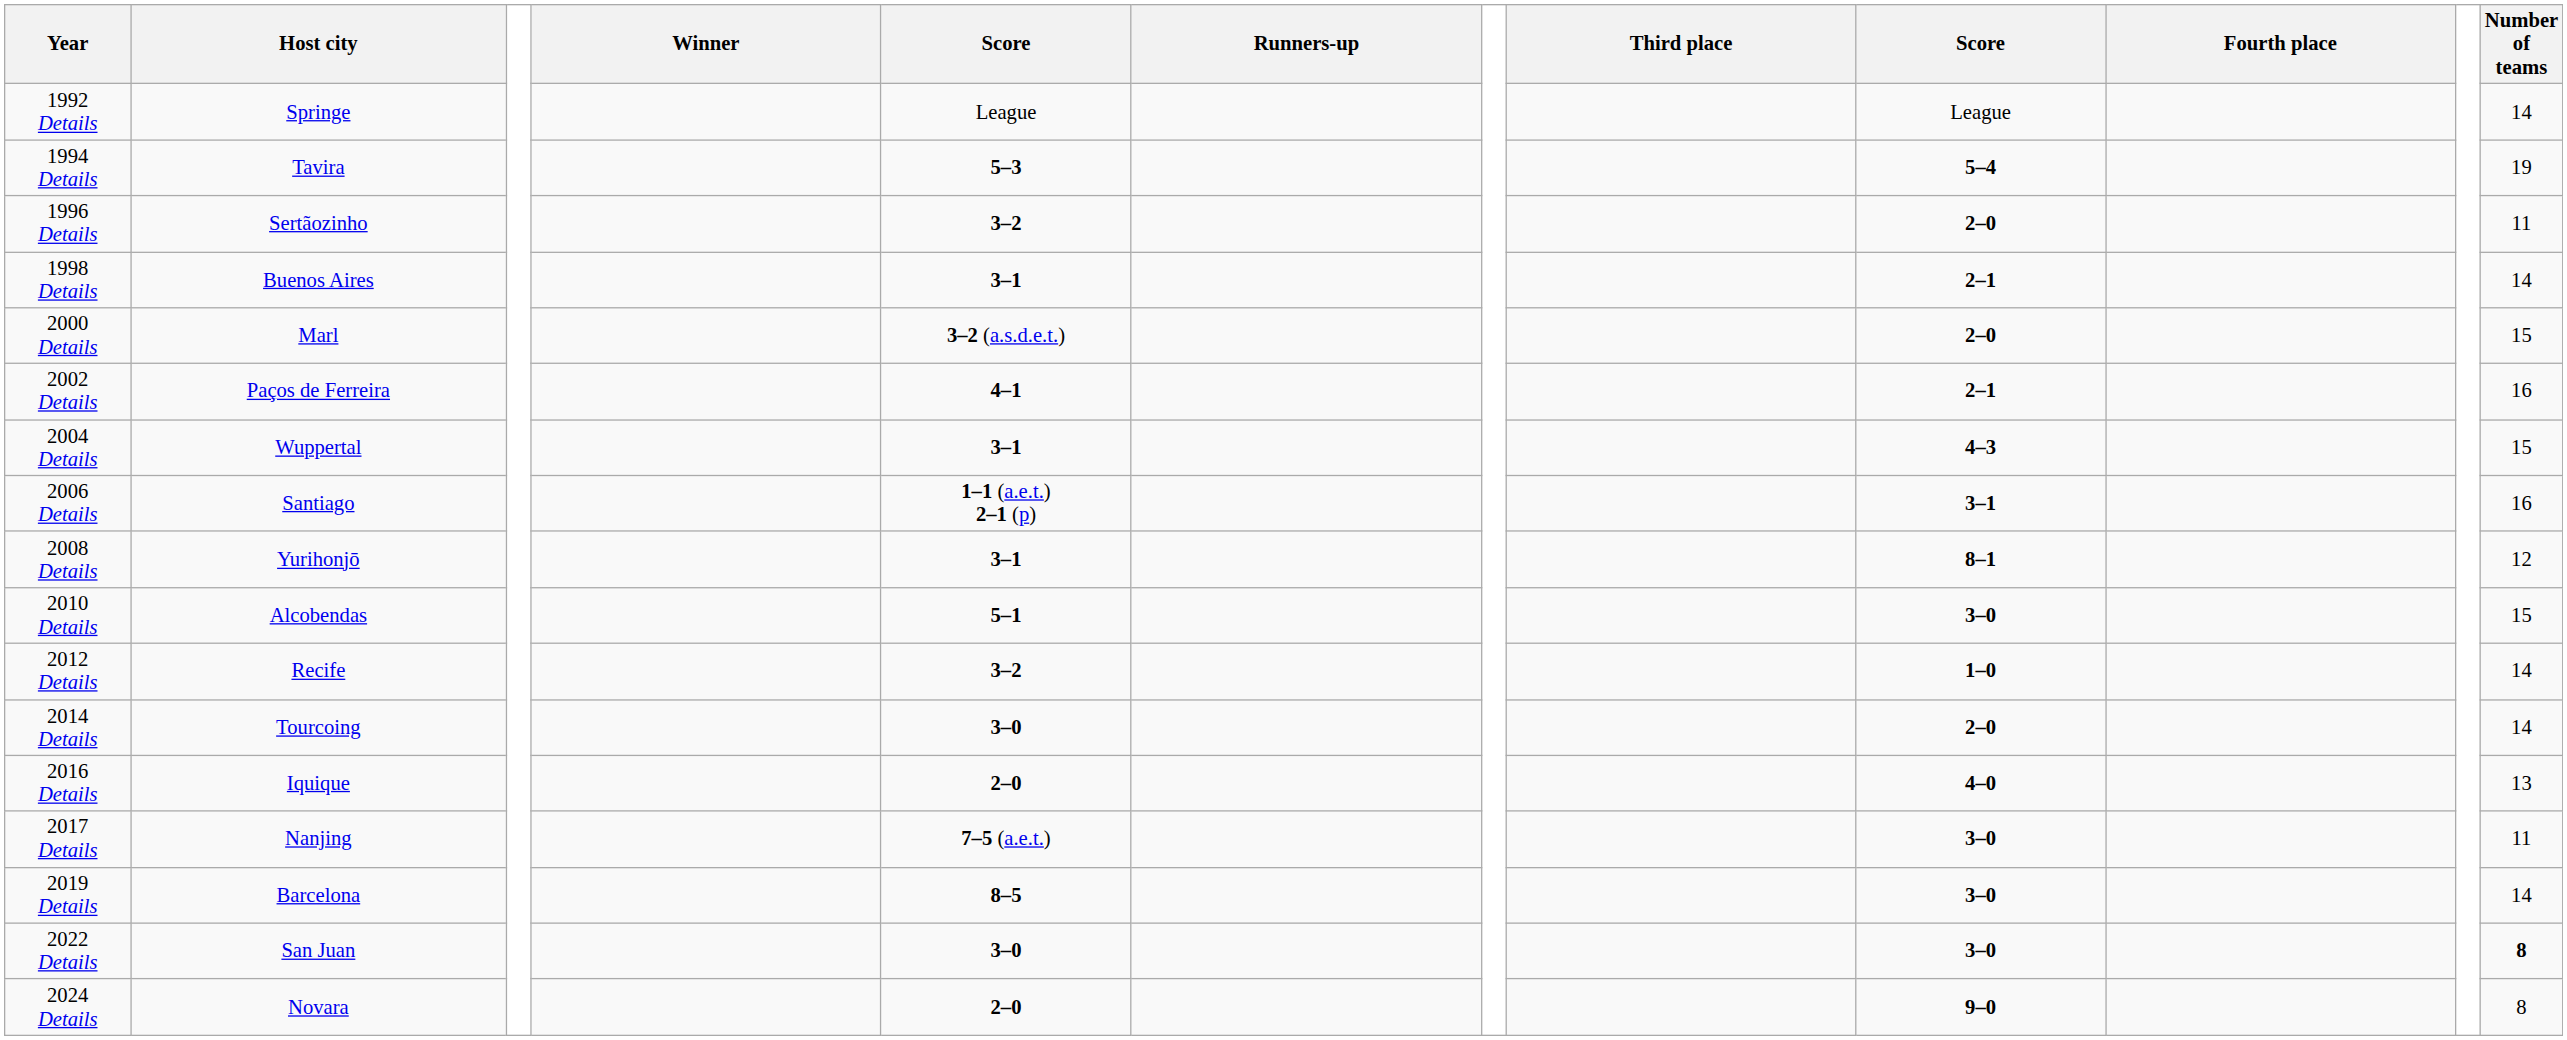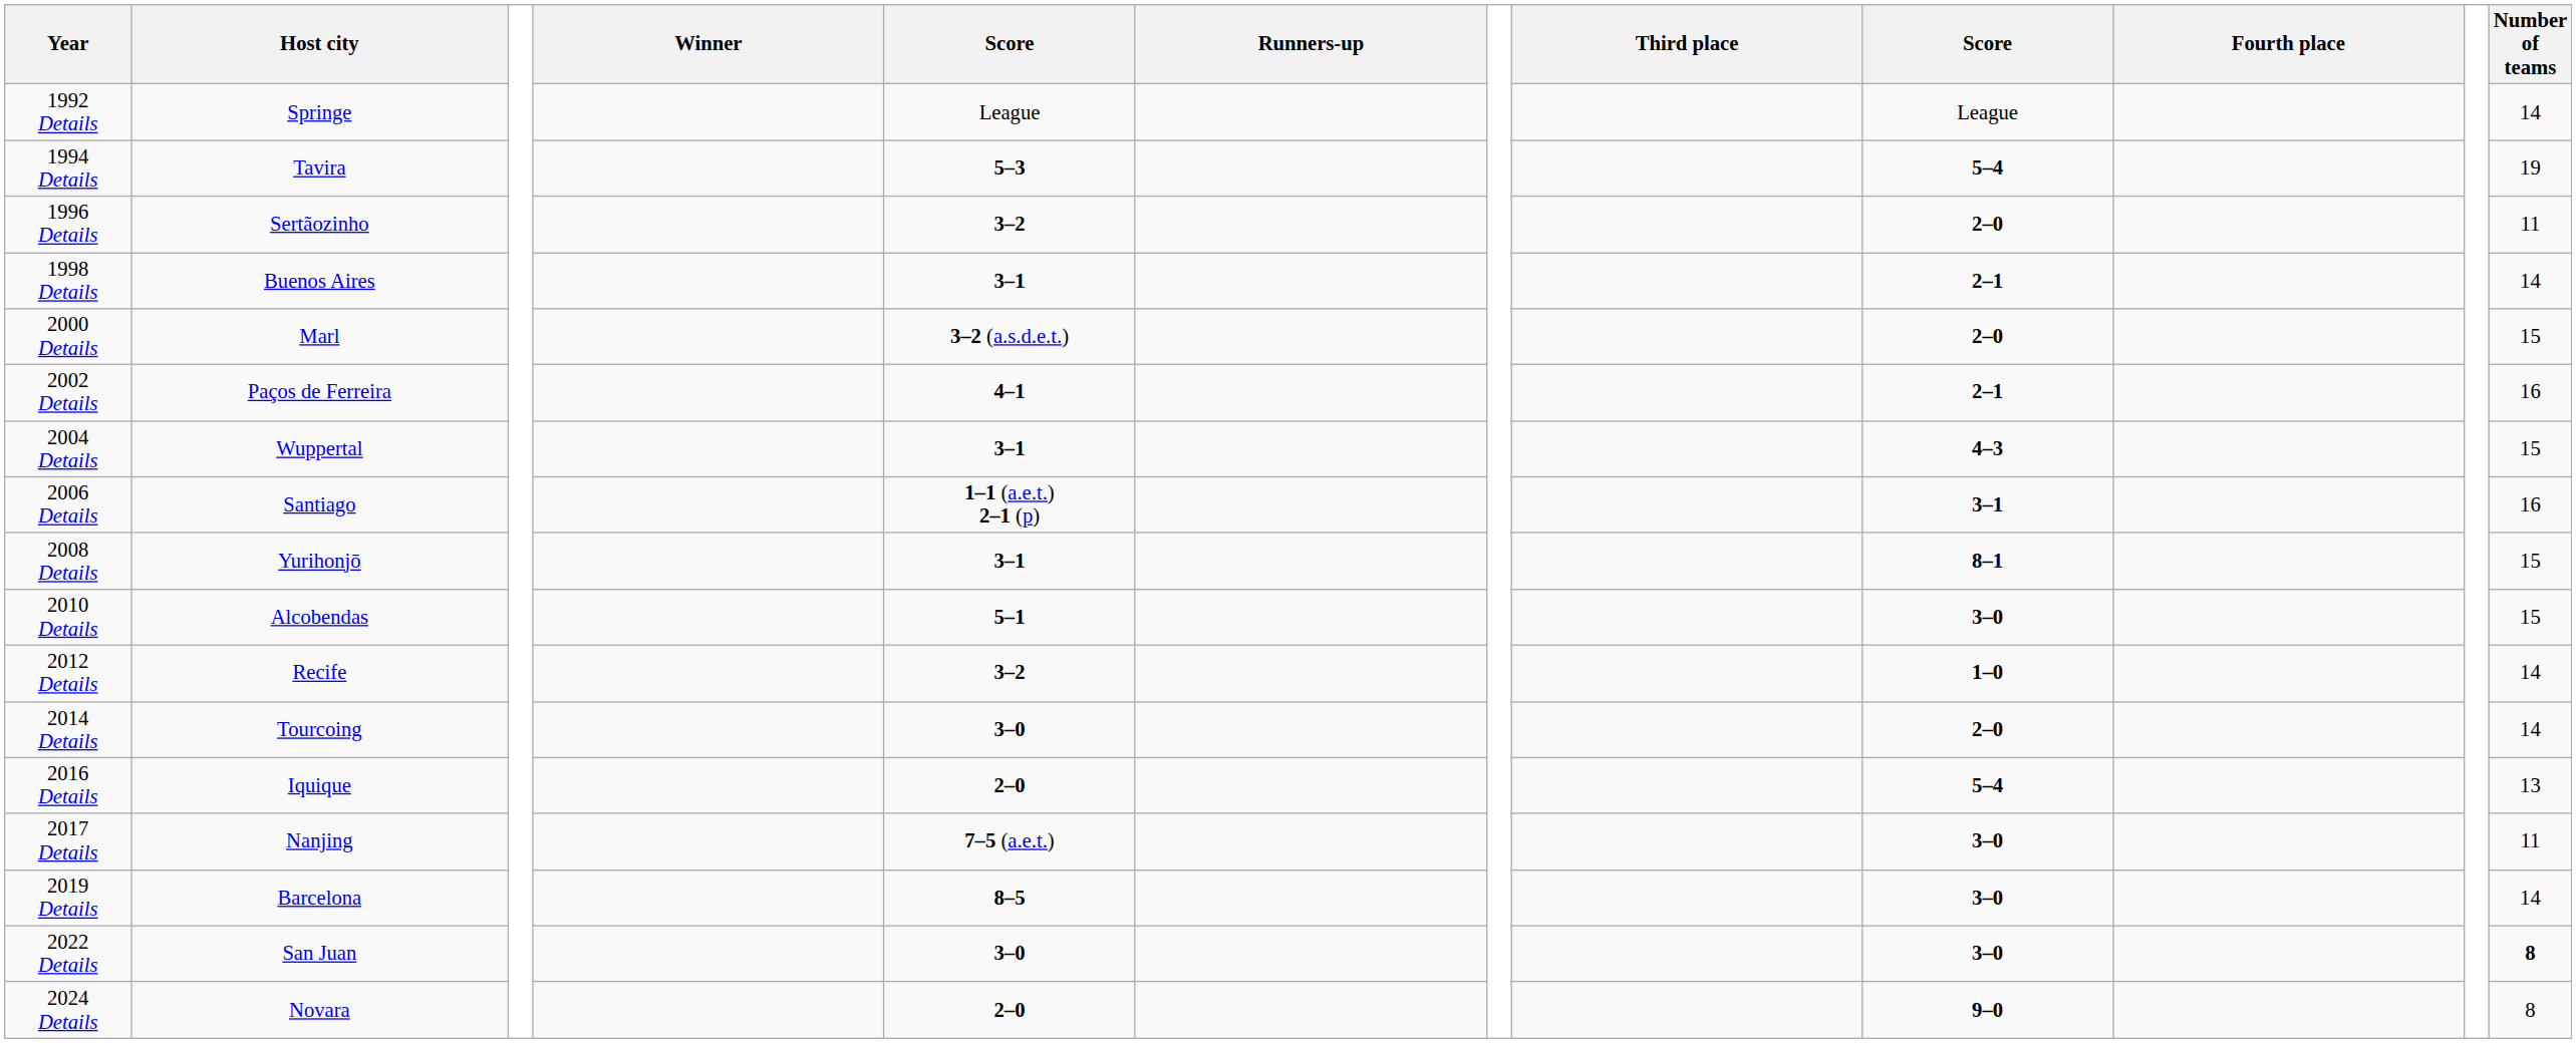 <table class="wikitable" style="text-align:center;width:100%">
 <tr>
 <th width=5%>Year</th>
 <th width=15%>Host city</th>
 <th rowspan="18" style="width:1%;background:#fff"></th>
 <th width=14%>Winner</th>
 <th width=10%>Score</th>
 <th width=14%>Runners-up</th>
 <th rowspan="18" style="width:1%;background:#fff"></th>
 <th width=14%>Third place</th>
 <th width=10%>Score</th>
 <th width=14%>Fourth place</th>
 <th rowspan="18" style="width:1%;background:#fff"></th>
 <th width=4%>Number of teams</th>
 </tr>
 <tr>
 <td>1992<br> <em><a href='#'>Details</a></em></td>
 <td> <a href='#'>Springe</a></td>
 <td><strong></strong></td>
 <td><span>League</span></td>
 <td></td>
 <td></td>
 <td><span>League</span></td>
 <td></td>
 <td>14</td>
 </tr>
 <tr>
 <td>1994<br> <em><a href='#'>Details</a></em></td>
 <td> <a href='#'>Tavira</a></td>
 <td><strong></strong></td>
 <td><strong>5–3</strong></td>
 <td></td>
 <td></td>
 <td><strong>5–4</strong></td>
 <td></td>
 <td>19</td>
 </tr>
 <tr>
 <td>1996<br> <em><a href='#'>Details</a></em></td>
 <td> <a href='#'>Sertãozinho</a></td>
 <td><strong></strong></td>
 <td><strong>3–2</strong></td>
 <td></td>
 <td></td>
 <td><strong>2–0</strong></td>
 <td></td>
 <td>11</td>
 </tr>
 <tr>
 <td>1998<br> <em><a href='#'>Details</a></em></td>
 <td> <a href='#'>Buenos Aires</a></td>
 <td><strong></strong></td>
 <td><strong>3–1</strong></td>
 <td></td>
 <td></td>
 <td><strong>2–1</strong></td>
 <td></td>
 <td>14</td>
 </tr>
 <tr>
 <td>2000<br> <em><a href='#'>Details</a></em></td>
 <td> <a href='#'>Marl</a></td>
 <td><strong></strong></td>
 <td><strong>3–2</strong> (<a href='#'>a.s.d.e.t.</a>)</td>
 <td></td>
 <td></td>
 <td><strong>2–0</strong></td>
 <td></td>
 <td>15</td>
 </tr>
 <tr>
 <td>2002<br> <em><a href='#'>Details</a></em></td>
 <td> <a href='#'>Paços de Ferreira</a></td>
 <td><strong></strong></td>
 <td><strong>4–1</strong></td>
 <td></td>
 <td></td>
 <td><strong>2–1</strong></td>
 <td></td>
 <td>16</td>
 </tr>
 <tr>
 <td>2004<br> <em><a href='#'>Details</a></em></td>
 <td> <a href='#'>Wuppertal</a></td>
 <td><strong></strong></td>
 <td><strong>3–1</strong></td>
 <td></td>
 <td></td>
 <td><strong>4–3</strong></td>
 <td></td>
 <td>15</td>
 </tr>
 <tr>
 <td>2006<br> <em><a href='#'>Details</a></em></td>
 <td> <a href='#'>Santiago</a></td>
 <td><strong></strong></td>
 <td><strong>1–1</strong> (<a href='#'>a.e.t.</a>)<br><strong>2–1</strong> (<a href='#'>p</a>)</td>
 <td></td>
 <td></td>
 <td><strong>3–1</strong></td>
 <td></td>
 <td>16</td>
 </tr>
 <tr>
 <td>2008<br> <em><a href='#'>Details</a></em></td>
 <td> <a href='#'>Yurihonjō</a></td>
 <td><strong></strong></td>
 <td><strong>3–1</strong></td>
 <td></td>
 <td></td>
 <td><strong>8–1</strong></td>
 <td></td>
-<td>12</td>
+<td>15</td>
 </tr>
 <tr>
 <td>2010<br> <em><a href='#'>Details</a></em></td>
 <td> <a href='#'>Alcobendas</a></td>
 <td><strong></strong></td>
 <td><strong>5–1</strong></td>
 <td></td>
 <td></td>
 <td><strong>3–0</strong></td>
 <td></td>
 <td>15</td>
 </tr>
 <tr>
 <td>2012<br> <em><a href='#'>Details</a></em></td>
 <td> <a href='#'>Recife</a></td>
 <td><strong></strong></td>
 <td><strong>3–2</strong></td>
 <td></td>
 <td></td>
 <td><strong>1–0</strong></td>
 <td></td>
 <td>14</td>
 </tr>
 <tr>
 <td>2014<br> <em><a href='#'>Details</a></em></td>
 <td> <a href='#'>Tourcoing</a></td>
 <td><strong></strong></td>
 <td><strong>3–0</strong></td>
 <td></td>
 <td></td>
 <td><strong>2–0</strong></td>
 <td></td>
 <td>14</td>
 </tr>
 <tr>
 <td>2016<br> <em><a href='#'>Details</a></em></td>
 <td> <a href='#'>Iquique</a></td>
 <td><strong></strong></td>
 <td><strong>2–0</strong></td>
 <td></td>
 <td></td>
-<td><strong>4–0</strong></td>
+<td><strong>5–4</strong></td>
 <td></td>
 <td>13</td>
 </tr>
 <tr>
 <td>2017<br> <em><a href='#'>Details</a></em></td>
 <td> <a href='#'>Nanjing</a></td>
 <td><strong></strong></td>
 <td><strong>7–5</strong> (<a href='#'>a.e.t.</a>)</td>
 <td></td>
 <td></td>
 <td><strong>3–0</strong></td>
 <td></td>
 <td>11</td>
 </tr>
 <tr>
 <td>2019<br> <em><a href='#'>Details</a></em></td>
 <td> <a href='#'>Barcelona</a></td>
 <td><strong></strong></td>
 <td><strong>8–5</strong></td>
 <td></td>
 <td></td>
 <td><strong>3–0</strong></td>
 <td></td>
 <td>14</td>
 </tr>
 <tr>
 <td>2022<br> <em><a href='#'>Details</a></em></td>
 <td> <a href='#'>San Juan</a></td>
 <td><strong></strong></td>
 <td><strong>3–0</strong></td>
 <td></td>
 <td></td>
 <td><strong>3–0</strong></td>
 <td></td>
 <td><strong>8</strong></td>
 </tr>
 <tr>
 <td>2024<br> <em><a href='#'>Details</a></em></td>
 <td> <a href='#'>Novara</a></td>
 <td><strong></strong></td>
 <td><strong>2–0</strong></td>
 <td></td>
 <td></td>
 <td><strong>9–0</strong></td>
 <td></td>
 <td>8</td>
 </tr>
 </table>
